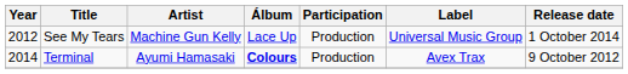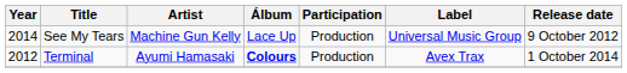 <table class="wikitable plainrowheaders" style="text-align:center;">
 <tr>
 <th scope="col">Year</th>
 <th scope="col">Title</th>
 <th scope="col">Artist</th>
 <th scope="col">Álbum</th>
 <th scope="col">Participation</th>
 <th scope="col">Label</th>
 <th scope="col">Release date</th>
 </tr>
 <tr>
-<td>2012</td>
+<td>2014</td>
 <td align="left">See My Tears</td>
 <td><a href='#'>Machine Gun Kelly</a></td>
 <td><a href='#'>Lace Up</a></td>
 <td>Production</td>
 <td><a href='#'>Universal Music Group</a></td>
-<td>1 October 2014</td>
+<td>9 October 2012</td>
 </tr>
 <tr>
-<td>2014</td>
+<td>2012</td>
 <td align="left"><a href='#'>Terminal</a></td>
 <td><a href='#'>Ayumi Hamasaki</a></td>
 <td><strong><a href='#'>Colours</a></strong></td>
 <td>Production</td>
 <td><a href='#'>Avex Trax</a></td>
-<td>9 October 2012</td>
+<td>1 October 2014</td>
 </tr>
 <tr>
 </tr>
 </table>
